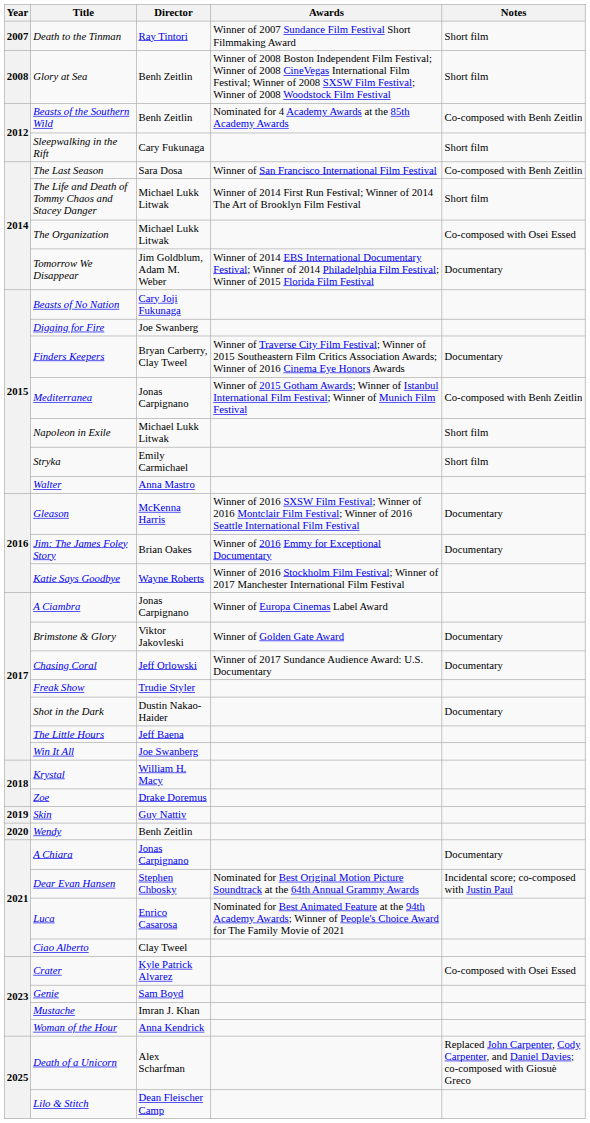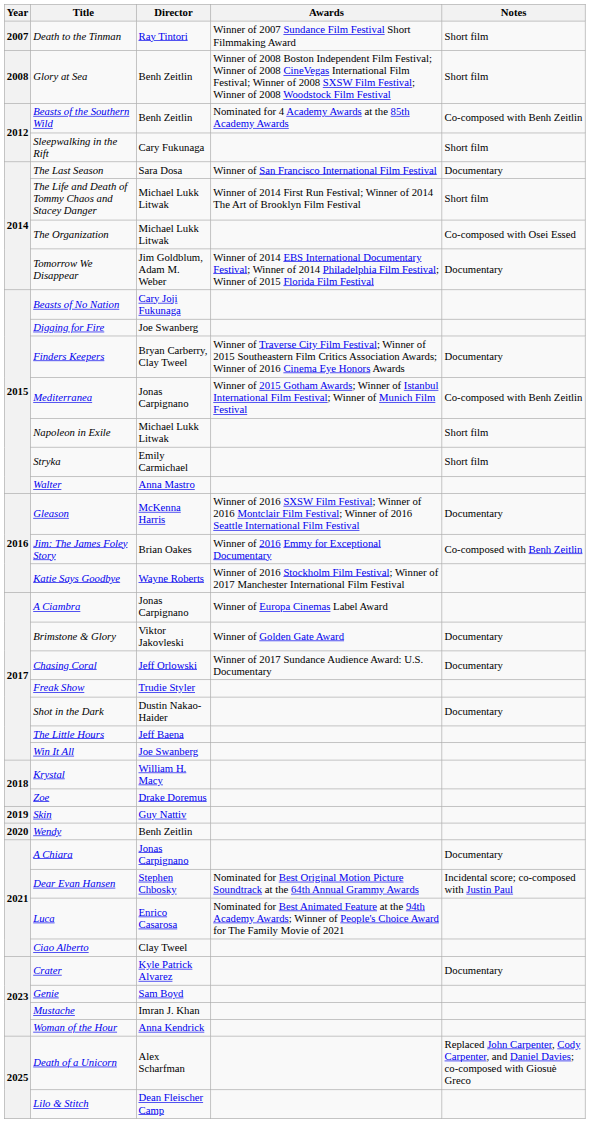 <table class="wikitable sortable">
 <tr>
 <th>Year</th>
 <th>Title</th>
 <th>Director</th>
 <th class="unsortable">Awards</th>
 <th class="unsortable">Notes</th>
 </tr>
 <tr>
 <th>2007</th>
 <td><em>Death to the Tinman</em></td>
 <td><a href='#'>Ray Tintori</a></td>
 <td>Winner of 2007 <a href='#'>Sundance Film Festival</a> Short Filmmaking Award</td>
 <td>Short film</td>
 </tr>
 <tr>
 <th>2008</th>
 <td><em>Glory at Sea</em></td>
 <td>Benh Zeitlin</td>
 <td>Winner of 2008 Boston Independent Film Festival; Winner of 2008 <a href='#'>CineVegas</a> International Film Festival; Winner of 2008 <a href='#'>SXSW Film Festival</a>; Winner of 2008 <a href='#'>Woodstock Film Festival</a></td>
 <td>Short film</td>
 </tr>
 <tr>
 <th rowspan=2>2012</th>
 <td><em><a href='#'>Beasts of the Southern Wild</a></em></td>
 <td>Benh Zeitlin</td>
 <td>Nominated for 4 <a href='#'>Academy Awards</a> at the <a href='#'>85th Academy Awards</a></td>
 <td>Co-composed with Benh Zeitlin</td>
 </tr>
 <tr>
 <td><em>Sleepwalking in the Rift</em></td>
 <td>Cary Fukunaga</td>
 <td></td>
 <td>Short film</td>
 </tr>
 <tr>
 <th rowspan=4>2014</th>
 <td><em>The Last Season</em></td>
 <td>Sara Dosa</td>
 <td>Winner of <a href='#'>San Francisco International Film Festival</a></td>
-<td>Co-composed with Benh Zeitlin</td>
+<td>Documentary</td>
 </tr>
 <tr>
 <td><em>The Life and Death of Tommy Chaos and Stacey Danger</em></td>
 <td>Michael Lukk Litwak</td>
 <td>Winner of 2014 First Run Festival; Winner of 2014 The Art of Brooklyn Film Festival</td>
 <td>Short film</td>
 </tr>
 <tr>
 <td><em>The Organization</em></td>
 <td>Michael Lukk Litwak</td>
 <td></td>
 <td>Co-composed with Osei Essed</td>
 </tr>
 <tr>
 <td><em>Tomorrow We Disappear</em></td>
 <td>Jim Goldblum, Adam M. Weber</td>
 <td>Winner of 2014 <a href='#'>EBS International Documentary Festival</a>; Winner of 2014 <a href='#'>Philadelphia Film Festival</a>; Winner of 2015 <a href='#'>Florida Film Festival</a></td>
 <td>Documentary</td>
 </tr>
 <tr>
 <th rowspan=7>2015</th>
 <td><a href='#'><em>Beasts of No Nation</em></a></td>
 <td><a href='#'>Cary Joji Fukunaga</a></td>
 <td></td>
 <td></td>
 </tr>
 <tr>
 <td><em><a href='#'>Digging for Fire</a></em></td>
 <td>Joe Swanberg</td>
 <td></td>
 <td></td>
 </tr>
 <tr>
 <td><a href='#'><em>Finders Keepers</em></a></td>
 <td>Bryan Carberry, Clay Tweel</td>
 <td>Winner of <a href='#'>Traverse City Film Festival</a>; Winner of 2015 Southeastern Film Critics Association Awards; Winner of 2016 <a href='#'>Cinema Eye Honors</a> Awards</td>
 <td>Documentary</td>
 </tr>
 <tr>
 <td><a href='#'><em>Mediterranea</em></a></td>
 <td>Jonas Carpignano</td>
 <td>Winner of <a href='#'>2015 Gotham Awards</a>; Winner of <a href='#'>Istanbul International Film Festival</a>; Winner of <a href='#'>Munich Film Festival</a></td>
 <td>Co-composed with Benh Zeitlin</td>
 </tr>
 <tr>
 <td><em>Napoleon in Exile</em></td>
 <td>Michael Lukk Litwak</td>
 <td></td>
 <td>Short film</td>
 </tr>
 <tr>
 <td><em>Stryka</em></td>
 <td>Emily Carmichael</td>
 <td></td>
 <td>Short film</td>
 </tr>
 <tr>
 <td><em><a href='#'>Walter</a></em></td>
 <td><a href='#'>Anna Mastro</a></td>
 <td></td>
 <td></td>
 </tr>
 <tr>
 <th rowspan=3>2016</th>
 <td><a href='#'><em>Gleason</em></a></td>
 <td><a href='#'>McKenna Harris</a></td>
 <td>Winner of 2016 <a href='#'>SXSW Film Festival</a>; Winner of 2016 <a href='#'>Montclair Film Festival</a>; Winner of 2016 <a href='#'>Seattle International Film Festival</a></td>
 <td>Documentary</td>
 </tr>
 <tr>
 <td><em><a href='#'>Jim: The James Foley Story</a></em></td>
 <td>Brian Oakes</td>
 <td>Winner of <a href='#'>2016</a> <a href='#'>Emmy for Exceptional Documentary</a></td>
-<td>Documentary</td>
+<td>Co-composed with <a href='#'>Benh Zeitlin</a></td>
 </tr>
 <tr>
 <td><em><a href='#'>Katie Says Goodbye</a></em></td>
 <td><a href='#'>Wayne Roberts</a></td>
 <td>Winner of 2016 <a href='#'>Stockholm Film Festival</a>; Winner of 2017 Manchester International Film Festival</td>
 <td></td>
 </tr>
 <tr>
 <th rowspan=7>2017</th>
 <td><em><a href='#'>A Ciambra</a></em></td>
 <td>Jonas Carpignano</td>
 <td>Winner of <a href='#'>Europa Cinemas</a> Label Award</td>
 <td></td>
 </tr>
 <tr>
 <td><em>Brimstone & Glory</em></td>
 <td>Viktor Jakovleski</td>
 <td>Winner of <a href='#'>Golden Gate Award</a></td>
 <td>Documentary</td>
 </tr>
 <tr>
 <td><em><a href='#'>Chasing Coral</a></em></td>
 <td><a href='#'>Jeff Orlowski</a></td>
 <td>Winner of 2017 Sundance Audience Award: U.S. Documentary</td>
 <td>Documentary</td>
 </tr>
 <tr>
 <td><a href='#'><em>Freak Show</em></a></td>
 <td><a href='#'>Trudie Styler</a></td>
 <td></td>
 <td></td>
 </tr>
 <tr>
 <td><em>Shot in the Dark</em></td>
 <td>Dustin Nakao-Haider</td>
 <td></td>
 <td>Documentary</td>
 </tr>
 <tr>
 <td><em><a href='#'>The Little Hours</a></em></td>
 <td><a href='#'>Jeff Baena</a></td>
 <td></td>
 <td></td>
 </tr>
 <tr>
 <td><em><a href='#'>Win It All</a></em></td>
 <td><a href='#'>Joe Swanberg</a></td>
 <td></td>
 <td></td>
 </tr>
 <tr>
 <th rowspan=2>2018</th>
 <td><em><a href='#'>Krystal</a></em></td>
 <td><a href='#'>William H. Macy</a></td>
 <td></td>
 <td></td>
 </tr>
 <tr>
 <td><a href='#'><em>Zoe</em></a></td>
 <td><a href='#'>Drake Doremus</a></td>
 <td></td>
 <td></td>
 </tr>
 <tr>
 <th>2019</th>
 <td><em><a href='#'>Skin</a></em></td>
 <td><a href='#'>Guy Nattiv</a></td>
 <td></td>
 <td></td>
 </tr>
 <tr>
 <th>2020</th>
 <td><em><a href='#'>Wendy</a></em></td>
 <td>Benh Zeitlin</td>
 <td></td>
 <td></td>
 </tr>
 <tr>
 <th rowspan=4>2021</th>
 <td><em><a href='#'>A Chiara</a></em></td>
 <td><a href='#'>Jonas Carpignano</a></td>
 <td></td>
 <td>Documentary</td>
 </tr>
 <tr>
 <td><em><a href='#'>Dear Evan Hansen</a></em></td>
 <td><a href='#'>Stephen Chbosky</a></td>
 <td>Nominated for <a href='#'>Best Original Motion Picture Soundtrack</a> at the <a href='#'>64th Annual Grammy Awards</a></td>
 <td>Incidental score; co-composed with <a href='#'>Justin Paul</a></td>
 </tr>
 <tr>
 <td><em><a href='#'>Luca</a></em></td>
 <td><a href='#'>Enrico Casarosa</a></td>
 <td>Nominated for <a href='#'>Best Animated Feature</a> at the <a href='#'>94th Academy Awards</a>; Winner of <a href='#'>People's Choice Award</a> for The Family Movie of 2021</td>
 <td></td>
 </tr>
 <tr>
 <td><em><a href='#'>Ciao Alberto</a></em></td>
 <td>Clay Tweel</td>
 <td></td>
 <td></td>
 </tr>
 <tr>
 <th rowspan=4>2023</th>
 <td><em><a href='#'>Crater</a></em></td>
 <td><a href='#'>Kyle Patrick Alvarez</a></td>
 <td></td>
-<td>Co-composed with Osei Essed</td>
+<td>Documentary</td>
 </tr>
 <tr>
 <td><em><a href='#'>Genie</a></em></td>
 <td><a href='#'>Sam Boyd</a></td>
 <td></td>
 <td></td>
 </tr>
 <tr>
 <td><em><a href='#'>Mustache</a></em></td>
 <td>Imran J. Khan</td>
 <td></td>
 <td></td>
 </tr>
 <tr>
 <td><em><a href='#'>Woman of the Hour</a></em></td>
 <td><a href='#'>Anna Kendrick</a></td>
 <td></td>
 <td></td>
 </tr>
 <tr>
 <th rowspan=2>2025</th>
 <td><em><a href='#'>Death of a Unicorn</a></em></td>
 <td>Alex Scharfman</td>
 <td></td>
 <td>Replaced <a href='#'>John Carpenter</a>, <a href='#'>Cody Carpenter</a>, and <a href='#'>Daniel Davies</a>; co-composed with Giosuè Greco</td>
 </tr>
 <tr>
 <td><em><a href='#'>Lilo & Stitch</a></em></td>
 <td><a href='#'>Dean Fleischer Camp</a></td>
 <td></td>
 <td></td>
 </tr>
 </table>
